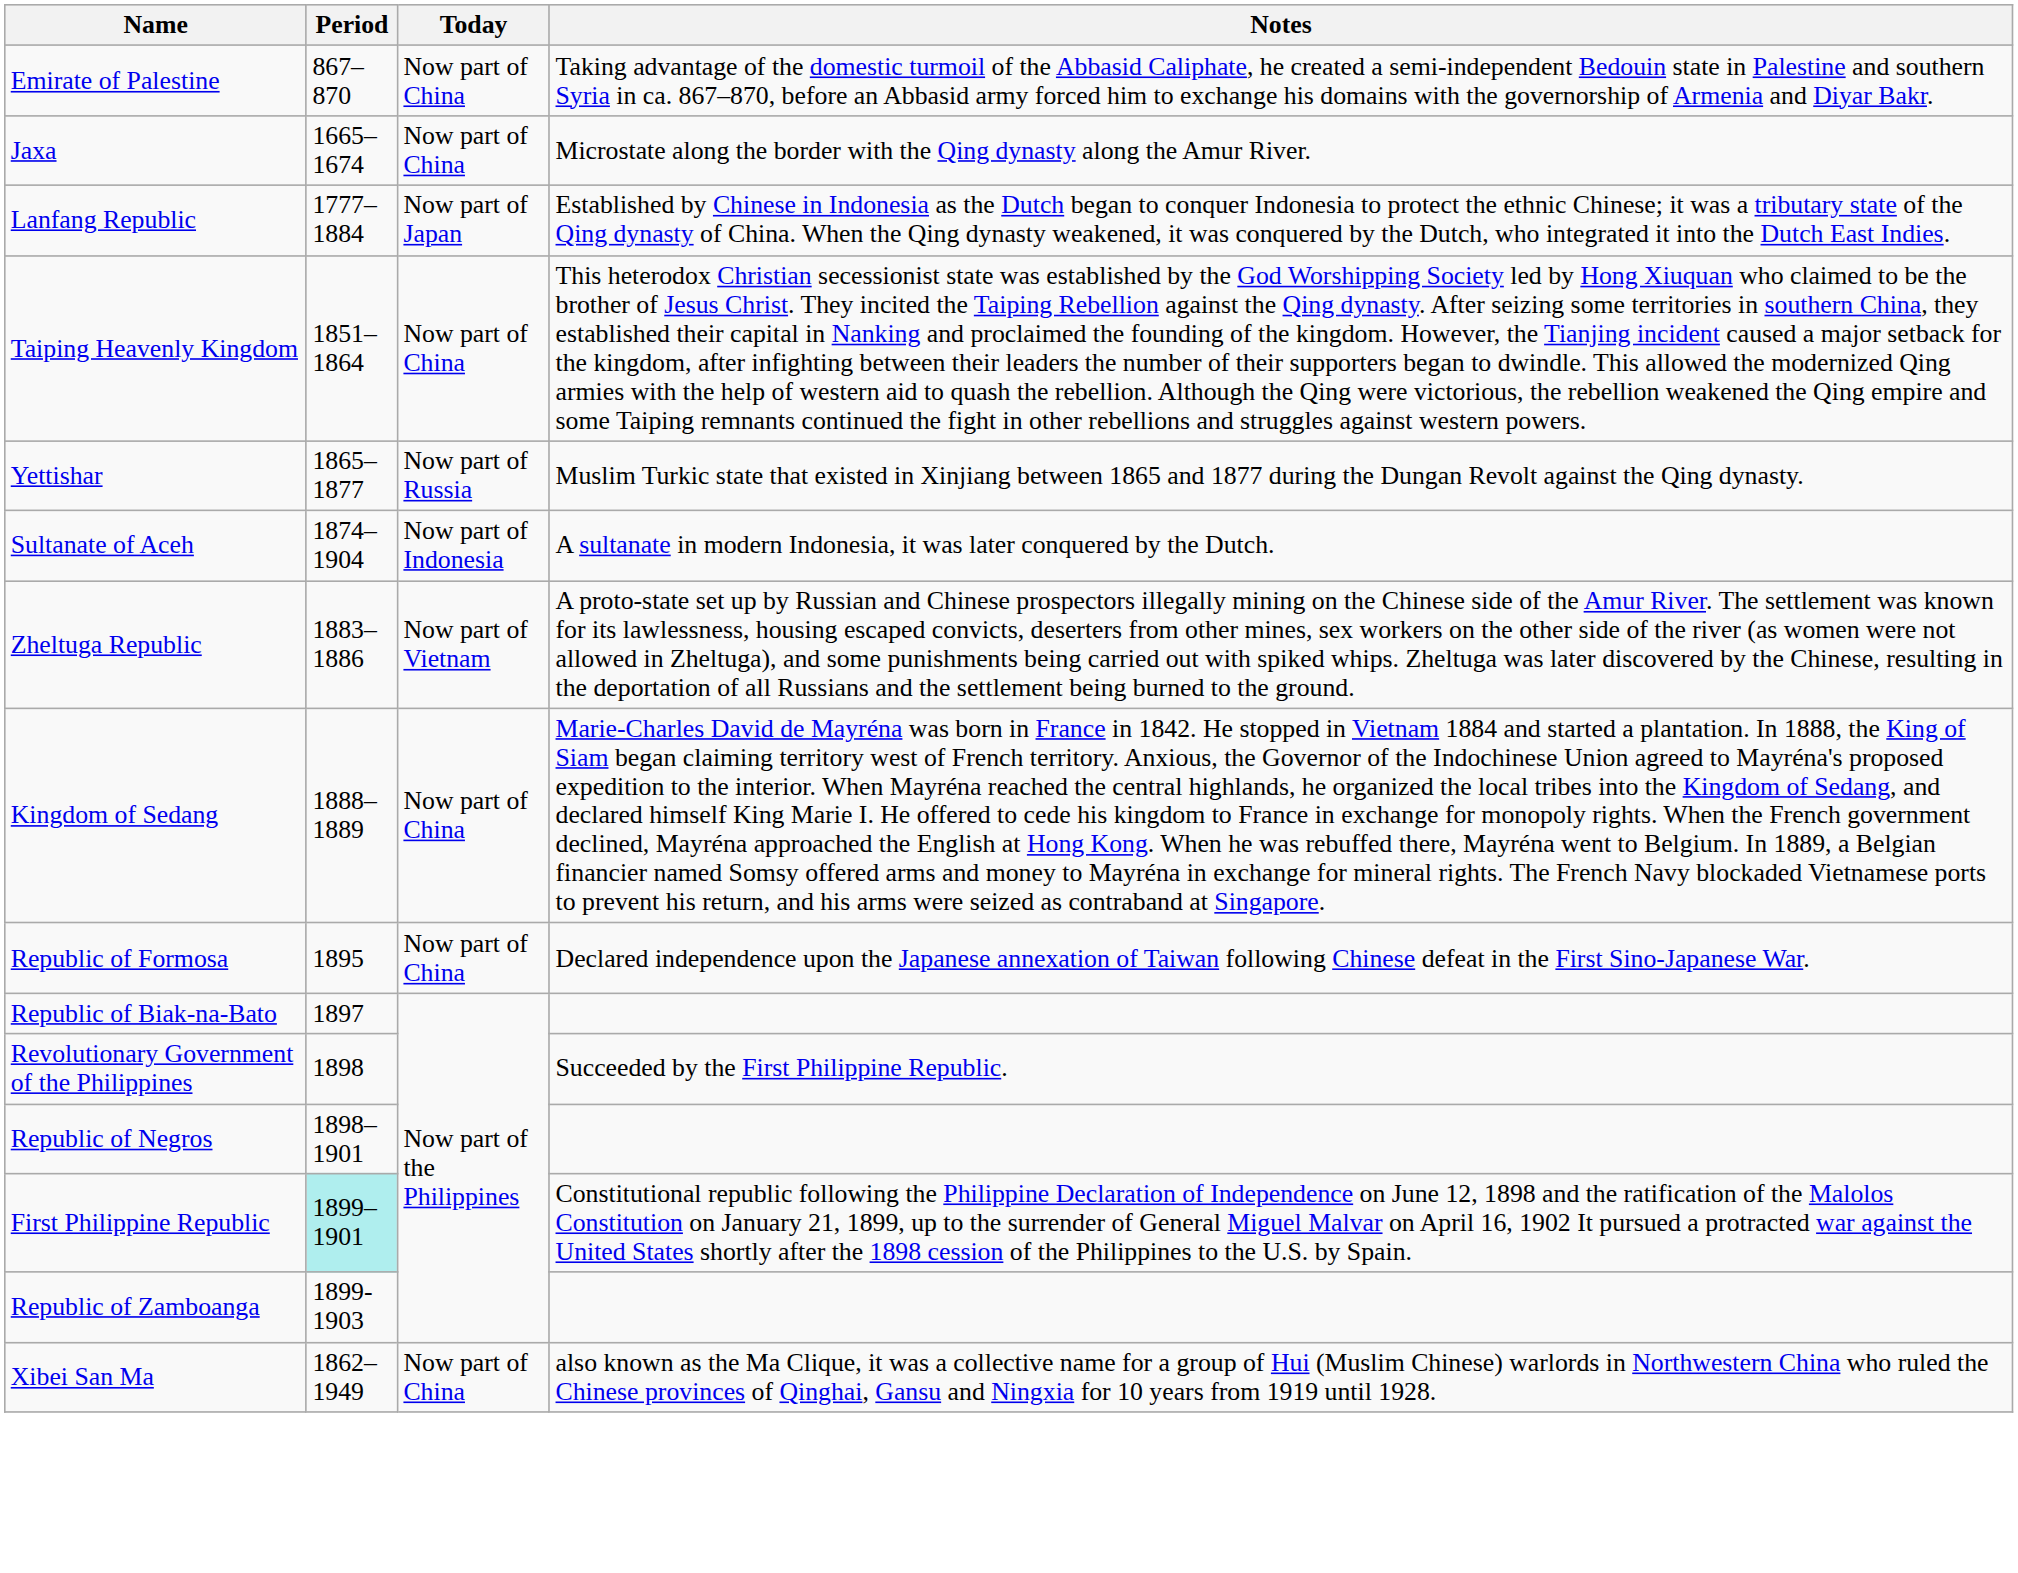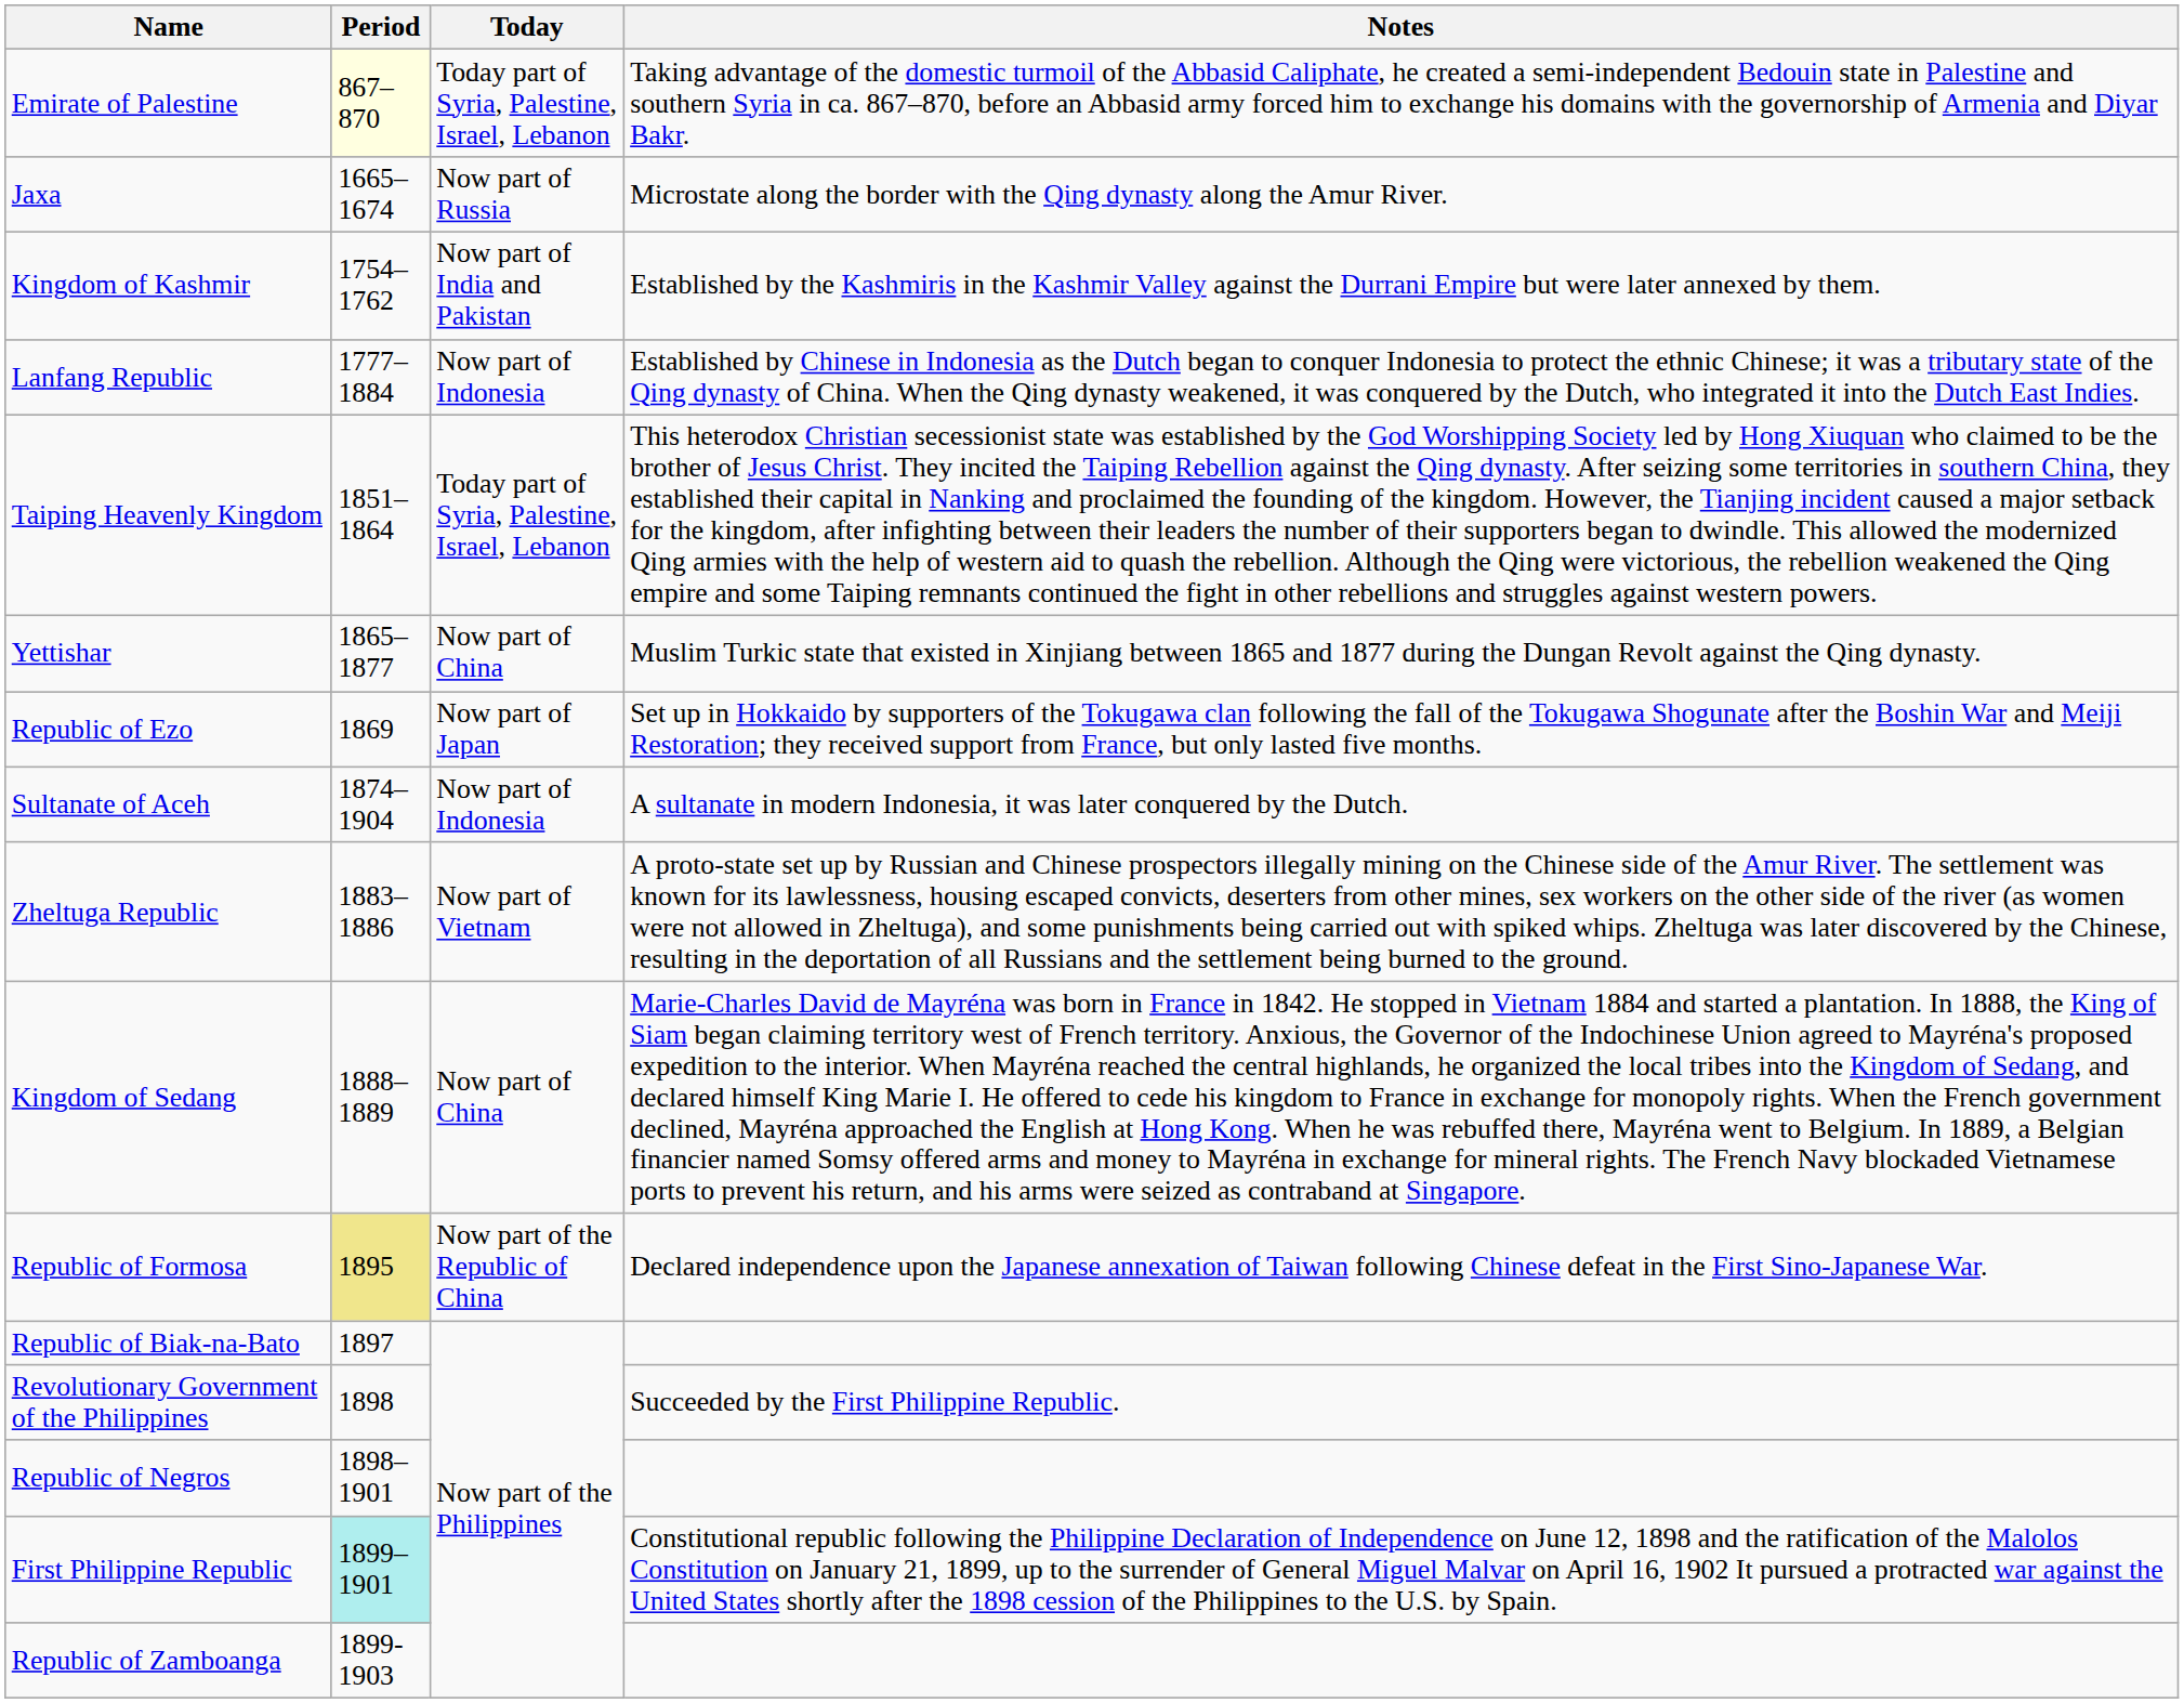 <table class="wikitable sortable mw-collapsible">
 <tr>
 <th width=180px>Name</th>
 <th>Period</th>
 <th class="unsortable">Today</th>
 <th class="unsortable">Notes</th>
 </tr>
 <tr>
 <td><a href='#'>Emirate of Palestine</a></td>
-<td>867–870</td>
-<td>Now part of <a href='#'>China</a></td>
+<td style="background: lightyellow;">867–870</td>
+<td>Today part of <a href='#'>Syria</a>, <a href='#'>Palestine</a>, <a href='#'>Israel</a>, <a href='#'>Lebanon</a></td>
 <td>Taking advantage of the <a href='#'>domestic turmoil</a> of the <a href='#'>Abbasid Caliphate</a>, he created a semi-independent <a href='#'>Bedouin</a> state in <a href='#'>Palestine</a> and southern <a href='#'>Syria</a> in ca. 867–870, before an Abbasid army forced him to exchange his domains with the governorship of <a href='#'>Armenia</a> and <a href='#'>Diyar Bakr</a>.</td>
 </tr>
 <tr>
 <td> <a href='#'>Jaxa</a></td>
 <td>1665–1674</td>
-<td>Now part of <a href='#'>China</a></td>
+<td>Now part of <a href='#'>Russia</a></td>
 <td>Microstate along the border with the <a href='#'>Qing dynasty</a> along the Amur River.</td>
+</tr>
+<tr>
+<td> <a href='#'>Kingdom of Kashmir</a></td>
+<td>1754–1762</td>
+<td>Now part of <a href='#'>India</a> and <a href='#'>Pakistan</a></td>
+<td>Established by the <a href='#'>Kashmiris</a> in the <a href='#'>Kashmir Valley</a> against the <a href='#'>Durrani Empire</a> but were later annexed by them.</td>
 </tr>
 <tr>
 <td>  <a href='#'>Lanfang Republic</a></td>
 <td>1777–1884</td>
-<td>Now part of <a href='#'>Japan</a></td>
+<td>Now part of <a href='#'>Indonesia</a></td>
 <td>Established by <a href='#'>Chinese in Indonesia</a> as the <a href='#'>Dutch</a> began to conquer Indonesia to protect the ethnic Chinese; it was a <a href='#'>tributary state</a> of the <a href='#'>Qing dynasty</a> of China. When the Qing dynasty weakened, it was conquered by the Dutch, who integrated it into the <a href='#'>Dutch East Indies</a>.</td>
 </tr>
 <tr>
 <td><a href='#'>Taiping Heavenly Kingdom</a></td>
 <td>1851–1864</td>
-<td>Now part of <a href='#'>China</a></td>
+<td>Today part of <a href='#'>Syria</a>, <a href='#'>Palestine</a>, <a href='#'>Israel</a>, <a href='#'>Lebanon</a></td>
 <td>This heterodox <a href='#'>Christian</a> secessionist state was established by the <a href='#'>God Worshipping Society</a> led by <a href='#'>Hong Xiuquan</a> who claimed to be the brother of <a href='#'>Jesus Christ</a>. They incited the <a href='#'>Taiping Rebellion</a> against the <a href='#'>Qing dynasty</a>. After seizing some territories in <a href='#'>southern China</a>, they established their capital in <a href='#'>Nanking</a> and proclaimed the founding of the kingdom. However, the <a href='#'>Tianjing incident</a> caused a major setback for the kingdom, after infighting between their leaders the number of their supporters began to dwindle. This allowed the modernized Qing armies with the help of western aid to quash the rebellion. Although the Qing were victorious, the rebellion weakened the Qing empire and some Taiping remnants continued the fight in other rebellions and struggles against western powers.</td>
 </tr>
 <tr>
 <td>  <a href='#'>Yettishar</a></td>
 <td>1865–1877</td>
-<td>Now part of <a href='#'>Russia</a></td>
+<td>Now part of <a href='#'>China</a></td>
 <td>Muslim Turkic state that existed in Xinjiang between 1865 and 1877 during the Dungan Revolt against the Qing dynasty.</td>
+</tr>
+<tr>
+<td>  <a href='#'>Republic of Ezo</a></td>
+<td>1869</td>
+<td>Now part of <a href='#'>Japan</a></td>
+<td>Set up in <a href='#'>Hokkaido</a> by supporters of the <a href='#'>Tokugawa clan</a> following the fall of the <a href='#'>Tokugawa Shogunate</a> after the <a href='#'>Boshin War</a> and <a href='#'>Meiji Restoration</a>; they received support from <a href='#'>France</a>, but only lasted five months.</td>
 </tr>
 <tr>
 <td>  <a href='#'>Sultanate of Aceh</a></td>
 <td>1874–1904</td>
 <td>Now part of <a href='#'>Indonesia</a></td>
 <td>A <a href='#'>sultanate</a> in modern Indonesia, it was later conquered by the Dutch.</td>
 </tr>
 <tr>
 <td> <a href='#'>Zheltuga Republic</a></td>
 <td>1883–1886</td>
 <td>Now part of <a href='#'>Vietnam</a></td>
 <td>A proto-state set up by Russian and Chinese prospectors illegally mining on the Chinese side of the <a href='#'>Amur River</a>. The settlement was known for its lawlessness, housing escaped convicts, deserters from other mines, sex workers on the other side of the river (as women were not allowed in Zheltuga), and some punishments being carried out with spiked whips. Zheltuga was later discovered by the Chinese, resulting in the deportation of all Russians and the settlement being burned to the ground.</td>
 </tr>
 <tr>
 <td>  <a href='#'>Kingdom of Sedang</a></td>
 <td>1888–1889</td>
 <td>Now part of <a href='#'>China</a></td>
 <td><a href='#'>Marie-Charles David de Mayréna</a> was born in <a href='#'>France</a> in 1842. He stopped in <a href='#'>Vietnam</a> 1884 and started a plantation. In 1888, the <a href='#'>King of Siam</a> began claiming territory west of French territory. Anxious, the Governor of the Indochinese Union agreed to Mayréna's proposed expedition to the interior. When Mayréna reached the central highlands, he organized the local tribes into the <a href='#'>Kingdom of Sedang</a>, and declared himself King Marie I. He offered to cede his kingdom to France in exchange for monopoly rights. When the French government declined, Mayréna approached the English at <a href='#'>Hong Kong</a>. When he was rebuffed there, Mayréna went to Belgium. In 1889, a Belgian financier named Somsy offered arms and money to Mayréna in exchange for mineral rights. The French Navy blockaded Vietnamese ports to prevent his return, and his arms were seized as contraband at <a href='#'>Singapore</a>.</td>
 </tr>
 <tr>
 <td>  <a href='#'>Republic of Formosa</a></td>
-<td>1895</td>
-<td>Now part of <a href='#'>China</a></td>
+<td style="background: khaki;">1895</td>
+<td>Now part of the <a href='#'>Republic of China</a></td>
 <td>Declared independence upon the <a href='#'>Japanese annexation of Taiwan</a> following <a href='#'>Chinese</a> defeat in the <a href='#'>First Sino-Japanese War</a>.</td>
 </tr>
 <tr>
 <td> <a href='#'>Republic of Biak-na-Bato</a></td>
 <td>1897</td>
 <td rowspan="5">Now part of the <a href='#'>Philippines</a></td>
 <td></td>
 </tr>
 <tr>
 <td>  <a href='#'>Revolutionary Government of the Philippines</a></td>
 <td>1898</td>
 <td>Succeeded by the <a href='#'>First Philippine Republic</a>.</td>
 </tr>
 <tr>
 <td> <a href='#'>Republic of Negros</a></td>
 <td>1898–1901</td>
 <td></td>
 </tr>
 <tr>
 <td>  <a href='#'>First Philippine Republic</a></td>
 <td style="background: paleturquoise;">1899–1901</td>
 <td>Constitutional republic following the <a href='#'>Philippine Declaration of Independence</a> on June 12, 1898 and the ratification of the <a href='#'>Malolos Constitution</a> on January 21, 1899, up to the surrender of General <a href='#'>Miguel Malvar</a> on April 16, 1902 It pursued a protracted <a href='#'>war against the United States</a> shortly after the <a href='#'>1898 cession</a> of the Philippines to the U.S. by Spain.</td>
 </tr>
 <tr>
 <td><a href='#'>Republic of Zamboanga</a></td>
 <td>1899-1903</td>
 <td></td>
 </tr>
-<tr>
-<td>  <a href='#'>Xibei San Ma</a></td>
-<td>1862–1949</td>
-<td>Now part of <a href='#'>China</a></td>
-<td>also known as the Ma Clique, it was a collective name for a group of <a href='#'>Hui</a> (Muslim Chinese) warlords in <a href='#'>Northwestern China</a> who ruled the <a href='#'>Chinese provinces</a> of <a href='#'>Qinghai</a>, <a href='#'>Gansu</a> and <a href='#'>Ningxia</a> for 10 years from 1919 until 1928.</td>
-</tr>
 </table>
